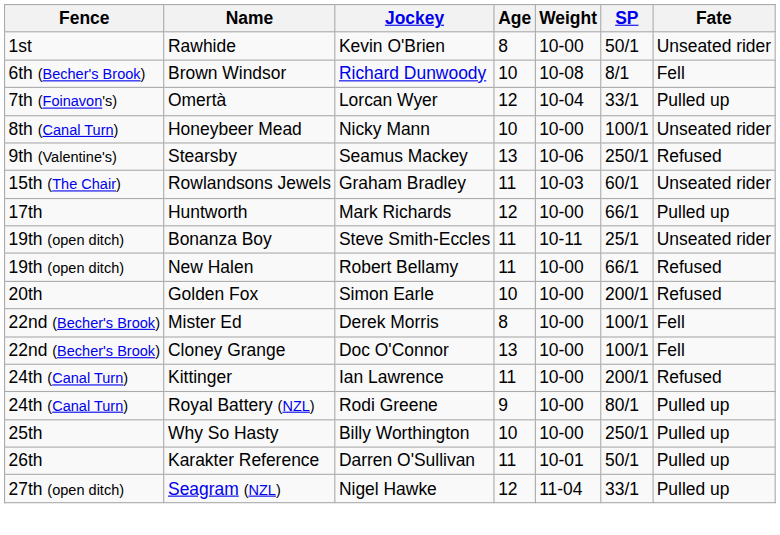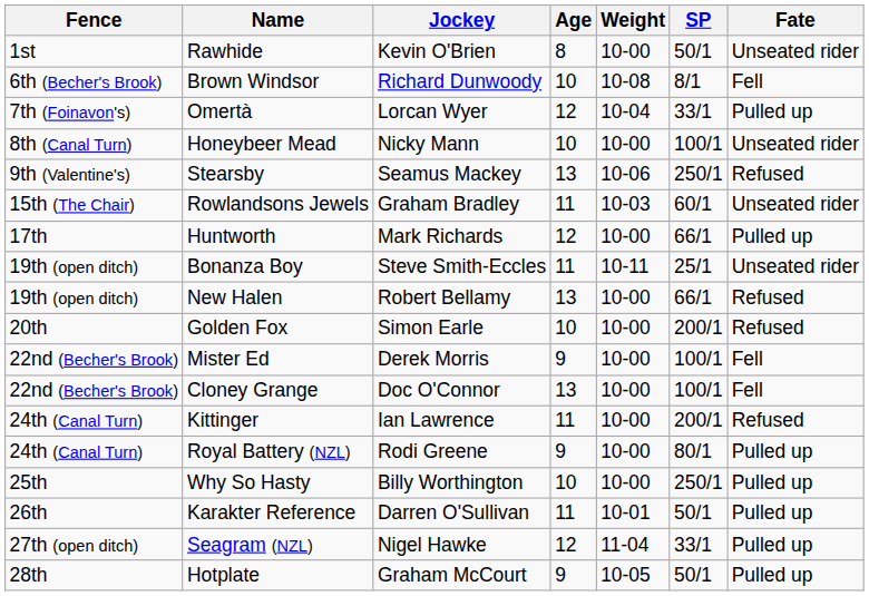 <table class="wikitable sortable">
 <tr>
 <th>Fence</th>
 <th>Name</th>
 <th><a href='#'>Jockey</a></th>
 <th>Age</th>
 <th>Weight</th>
 <th><a href='#'>SP</a></th>
 <th>Fate</th>
 </tr>
 <tr>
 <td>1st</td>
 <td>Rawhide</td>
 <td>Kevin O'Brien</td>
 <td>8</td>
 <td>10-00</td>
 <td>50/1</td>
 <td>Unseated rider</td>
 </tr>
 <tr>
 <td>6th <small>(<a href='#'>Becher's Brook</a>)</small></td>
 <td>Brown Windsor</td>
 <td><a href='#'>Richard Dunwoody</a></td>
 <td>10</td>
 <td>10-08</td>
 <td>8/1</td>
 <td>Fell</td>
 </tr>
 <tr>
 <td>7th <small>(<a href='#'>Foinavon</a>'s)</small></td>
 <td>Omertà</td>
 <td>Lorcan Wyer</td>
 <td>12</td>
 <td>10-04</td>
 <td>33/1</td>
 <td>Pulled up</td>
 </tr>
 <tr>
 <td>8th <small>(<a href='#'>Canal Turn</a>)</small></td>
 <td>Honeybeer Mead</td>
 <td>Nicky Mann</td>
 <td>10</td>
 <td>10-00</td>
 <td>100/1</td>
 <td>Unseated rider</td>
 </tr>
 <tr>
 <td>9th <small>(Valentine's)</small></td>
 <td>Stearsby</td>
 <td>Seamus Mackey</td>
 <td>13</td>
 <td>10-06</td>
 <td>250/1</td>
 <td>Refused</td>
 </tr>
 <tr>
 <td>15th <small>(<a href='#'>The Chair</a>)</small></td>
 <td>Rowlandsons Jewels</td>
 <td>Graham Bradley</td>
 <td>11</td>
 <td>10-03</td>
 <td>60/1</td>
 <td>Unseated rider</td>
 </tr>
 <tr>
 <td>17th</td>
 <td>Huntworth</td>
 <td>Mark Richards</td>
 <td>12</td>
 <td>10-00</td>
 <td>66/1</td>
 <td>Pulled up</td>
 </tr>
 <tr>
 <td>19th <small>(open ditch)</small></td>
 <td>Bonanza Boy</td>
 <td>Steve Smith-Eccles</td>
 <td>11</td>
 <td>10-11</td>
 <td>25/1</td>
 <td>Unseated rider</td>
 </tr>
 <tr>
 <td>19th <small>(open ditch)</small></td>
 <td>New Halen</td>
 <td>Robert Bellamy</td>
-<td>11</td>
+<td>13</td>
 <td>10-00</td>
 <td>66/1</td>
 <td>Refused</td>
 </tr>
 <tr>
 <td>20th</td>
 <td>Golden Fox</td>
 <td>Simon Earle</td>
 <td>10</td>
 <td>10-00</td>
 <td>200/1</td>
 <td>Refused</td>
 </tr>
 <tr>
 <td>22nd <small>(<a href='#'>Becher's Brook</a>)</small></td>
 <td>Mister Ed</td>
 <td>Derek Morris</td>
-<td>8</td>
+<td>9</td>
 <td>10-00</td>
 <td>100/1</td>
 <td>Fell</td>
 </tr>
 <tr>
 <td>22nd <small>(<a href='#'>Becher's Brook</a>)</small></td>
 <td>Cloney Grange</td>
 <td>Doc O'Connor</td>
 <td>13</td>
 <td>10-00</td>
 <td>100/1</td>
 <td>Fell</td>
 </tr>
 <tr>
 <td>24th <small>(<a href='#'>Canal Turn</a>)</small></td>
 <td>Kittinger</td>
 <td>Ian Lawrence</td>
 <td>11</td>
 <td>10-00</td>
 <td>200/1</td>
 <td>Refused</td>
 </tr>
 <tr>
 <td>24th <small>(<a href='#'>Canal Turn</a>)</small></td>
 <td>Royal Battery <small>(<a href='#'>NZL</a>)</small></td>
 <td>Rodi Greene</td>
 <td>9</td>
 <td>10-00</td>
 <td>80/1</td>
 <td>Pulled up</td>
 </tr>
 <tr>
 <td>25th</td>
 <td>Why So Hasty</td>
 <td>Billy Worthington</td>
 <td>10</td>
 <td>10-00</td>
 <td>250/1</td>
 <td>Pulled up</td>
 </tr>
 <tr>
 <td>26th</td>
 <td>Karakter Reference</td>
 <td>Darren O'Sullivan</td>
 <td>11</td>
 <td>10-01</td>
 <td>50/1</td>
 <td>Pulled up</td>
 </tr>
 <tr>
 <td>27th <small>(open ditch)</small></td>
 <td><a href='#'>Seagram</a> <small>(<a href='#'>NZL</a>)</small></td>
 <td>Nigel Hawke</td>
 <td>12</td>
 <td>11-04</td>
 <td>33/1</td>
 <td>Pulled up</td>
 </tr>
+<tr>
+<td>28th</td>
+<td>Hotplate</td>
+<td>Graham McCourt</td>
+<td>9</td>
+<td>10-05</td>
+<td>50/1</td>
+<td>Pulled up</td>
+</tr>
 </table>
